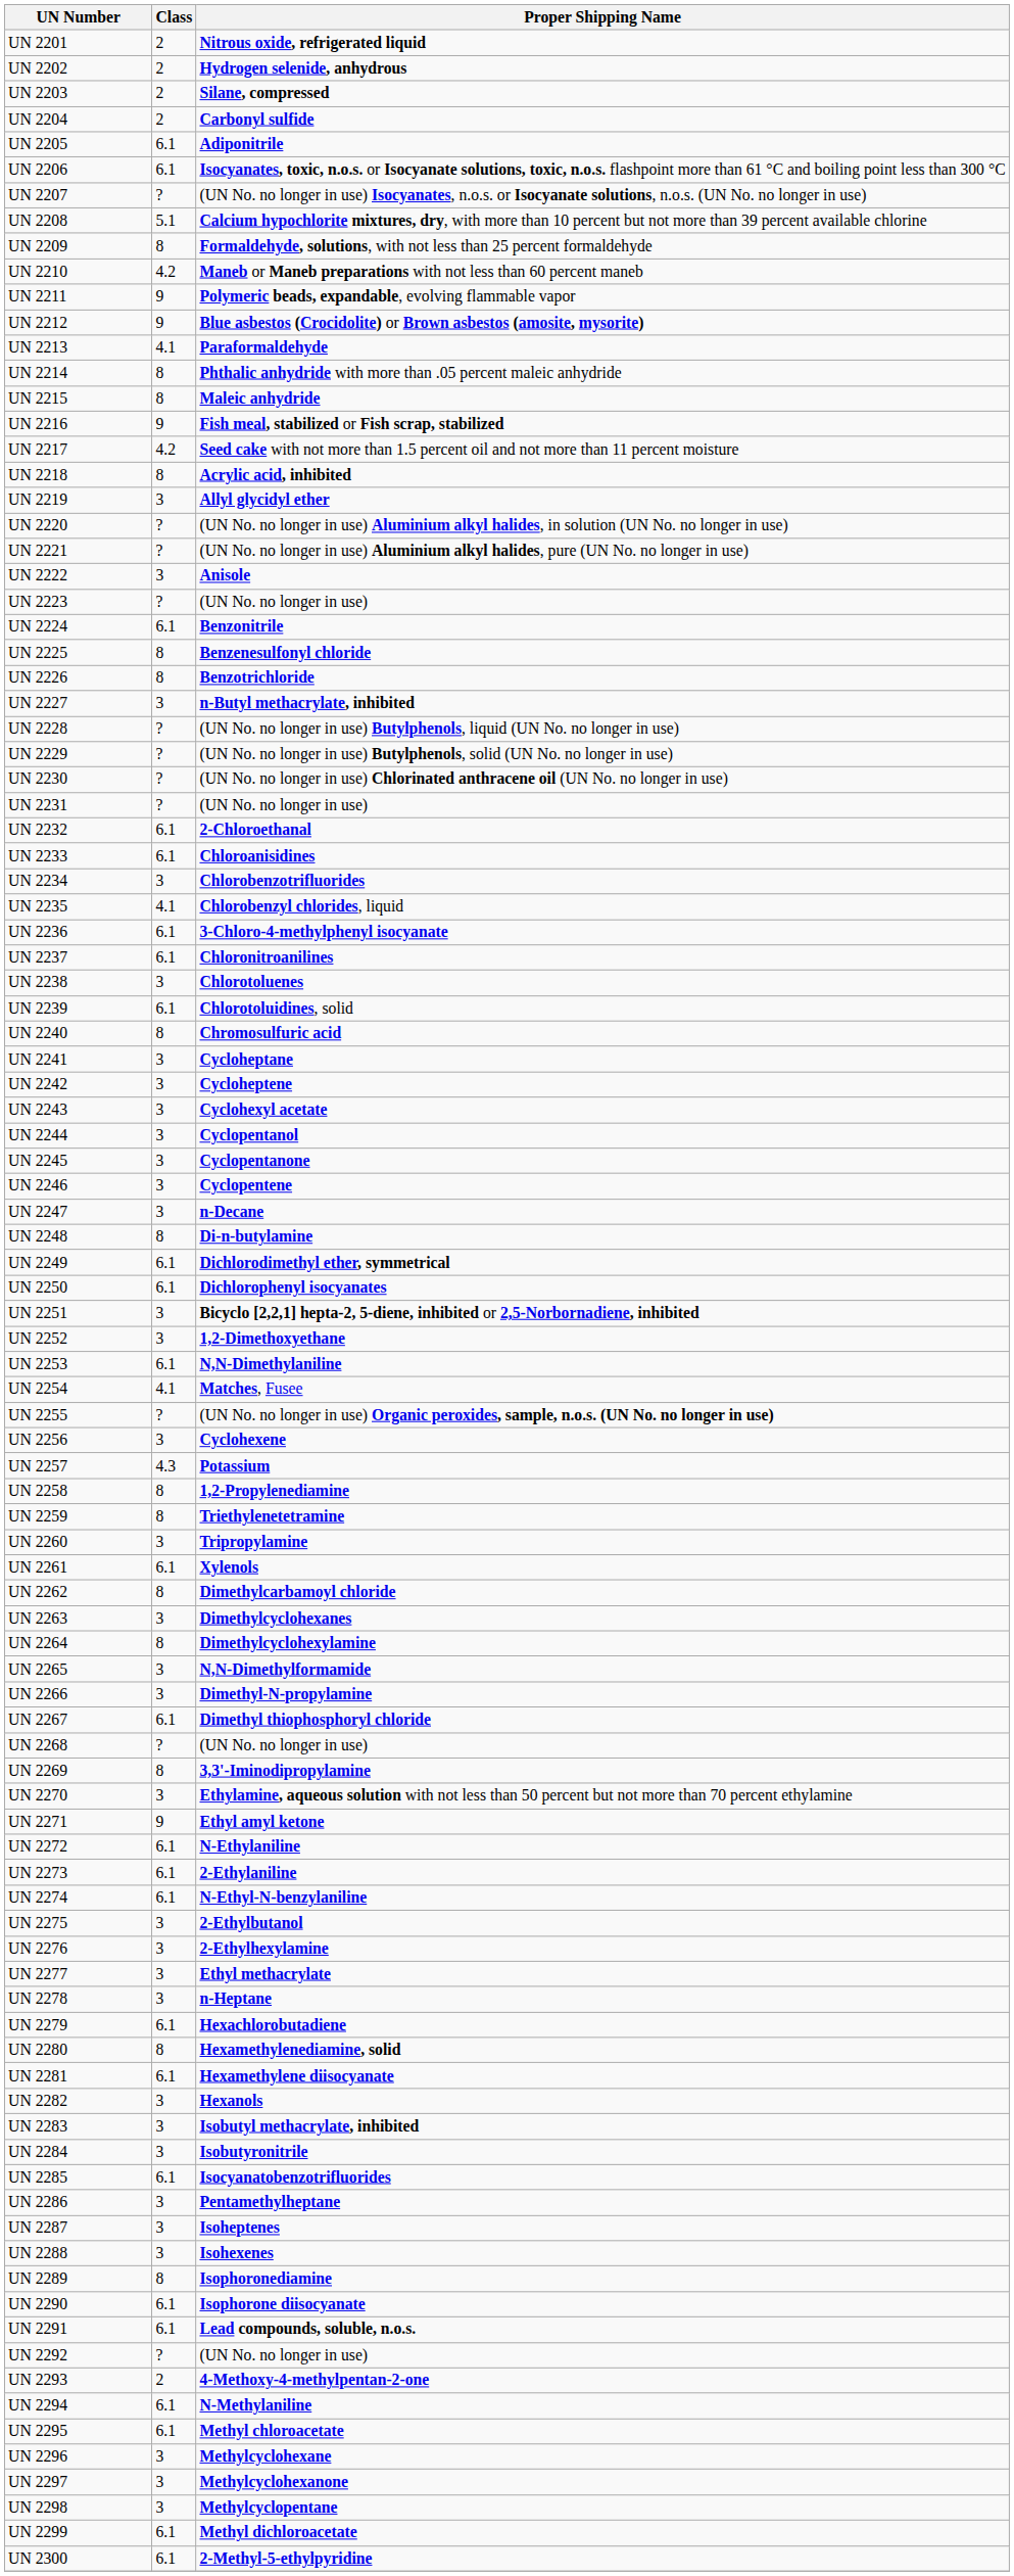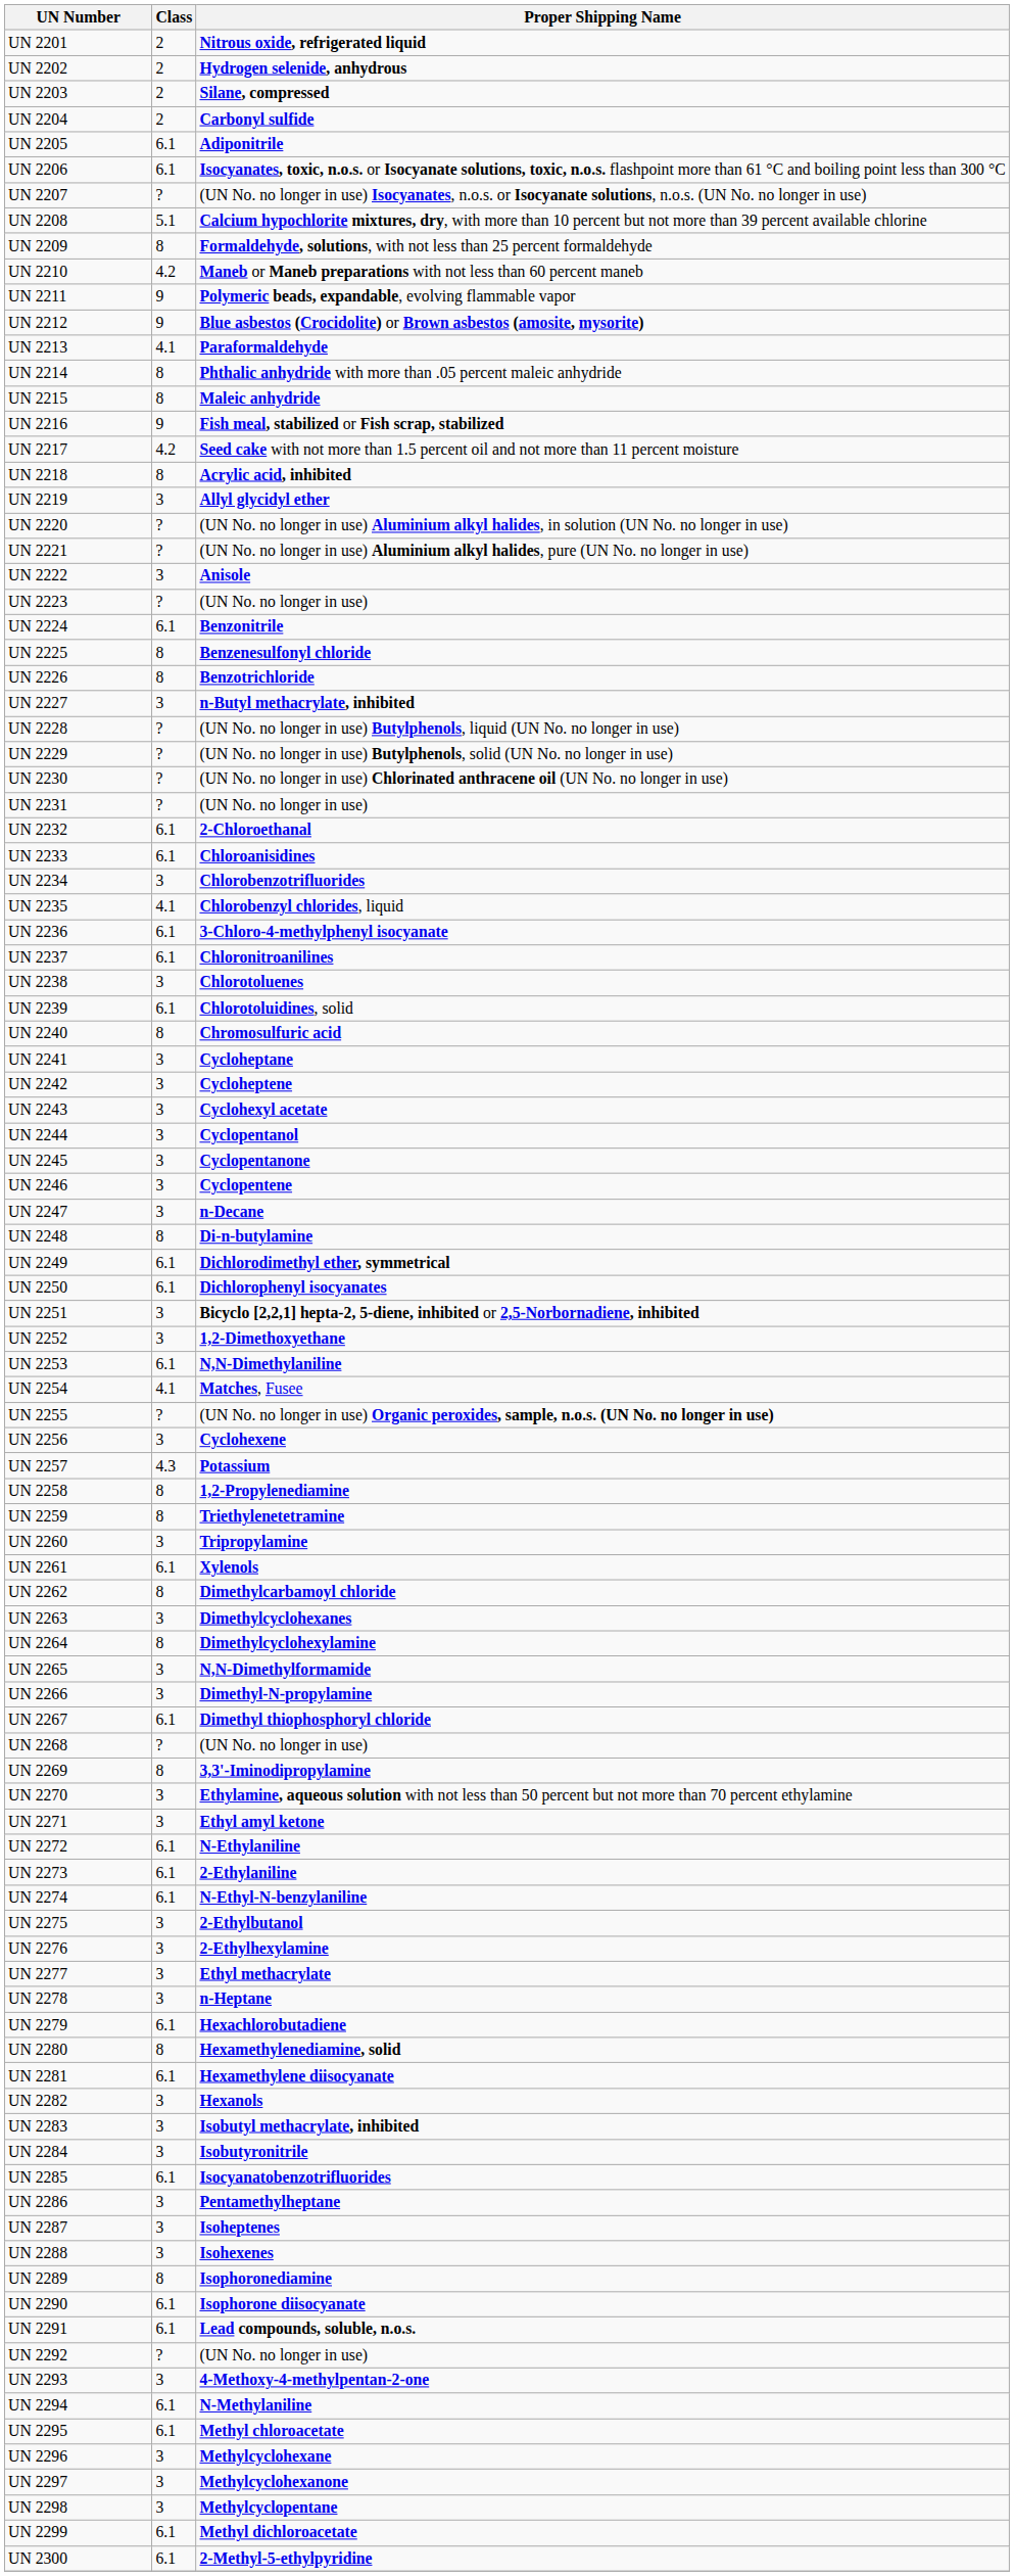 <table class="wikitable">
 <tr>
 <th width="140px">UN Number</th>
 <th>Class</th>
 <th>Proper Shipping Name</th>
 </tr>
 <tr>
 <td>UN 2201</td>
 <td>2</td>
 <td><strong><a href='#'>Nitrous oxide</a>, refrigerated liquid</strong></td>
 </tr>
 <tr>
 <td>UN 2202</td>
 <td>2</td>
 <td><strong><a href='#'>Hydrogen selenide</a>, anhydrous</strong></td>
 </tr>
 <tr>
 <td>UN 2203</td>
 <td>2</td>
 <td><strong><a href='#'>Silane</a>, compressed</strong></td>
 </tr>
 <tr>
 <td>UN 2204</td>
 <td>2</td>
 <td><strong><a href='#'>Carbonyl sulfide</a></strong></td>
 </tr>
 <tr>
 <td>UN 2205</td>
 <td>6.1</td>
 <td><strong><a href='#'>Adiponitrile</a></strong></td>
 </tr>
 <tr>
 <td>UN 2206</td>
 <td>6.1</td>
 <td><strong><a href='#'>Isocyanates</a>, toxic, n.o.s.</strong> or <strong>Isocyanate solutions, toxic, n.o.s.</strong> flashpoint more than 61 °C and boiling point less than 300 °C</td>
 </tr>
 <tr>
 <td>UN 2207</td>
 <td>?</td>
 <td>(UN No. no longer in use) <strong><a href='#'>Isocyanates</a></strong>, n.o.s. or <strong>Isocyanate solutions</strong>, n.o.s. (UN No. no longer in use)</td>
 </tr>
 <tr>
 <td>UN 2208</td>
 <td>5.1</td>
 <td><strong><a href='#'>Calcium hypochlorite</a> mixtures, dry</strong>, with more than 10 percent but not more than 39 percent available chlorine</td>
 </tr>
 <tr>
 <td>UN 2209</td>
 <td>8</td>
 <td><strong><a href='#'>Formaldehyde</a>, solutions</strong>, with not less than 25 percent formaldehyde</td>
 </tr>
 <tr>
 <td>UN 2210</td>
 <td>4.2</td>
 <td><strong><a href='#'>Maneb</a></strong> or <strong>Maneb preparations</strong> with not less than 60 percent maneb</td>
 </tr>
 <tr>
 <td>UN 2211</td>
 <td>9</td>
 <td><strong><a href='#'>Polymeric</a> beads, expandable</strong>, evolving flammable vapor</td>
 </tr>
 <tr>
 <td>UN 2212</td>
 <td>9</td>
 <td><strong><a href='#'>Blue asbestos</a> (<a href='#'>Crocidolite</a>)</strong> or <strong><a href='#'>Brown asbestos</a> (<a href='#'>amosite</a>, <a href='#'>mysorite</a>)</strong></td>
 </tr>
 <tr>
 <td>UN 2213</td>
 <td>4.1</td>
 <td><strong><a href='#'>Paraformaldehyde</a></strong></td>
 </tr>
 <tr>
 <td>UN 2214</td>
 <td>8</td>
 <td><strong><a href='#'>Phthalic anhydride</a></strong> with more than .05 percent maleic anhydride</td>
 </tr>
 <tr>
 <td>UN 2215</td>
 <td>8</td>
 <td><strong><a href='#'>Maleic anhydride</a></strong></td>
 </tr>
 <tr>
 <td>UN 2216</td>
 <td>9</td>
 <td><strong><a href='#'>Fish meal</a>, stabilized</strong> or <strong>Fish scrap, stabilized</strong></td>
 </tr>
 <tr>
 <td>UN 2217</td>
 <td>4.2</td>
 <td><strong><a href='#'>Seed cake</a></strong> with not more than 1.5 percent oil and not more than 11 percent moisture</td>
 </tr>
 <tr>
 <td>UN 2218</td>
 <td>8</td>
 <td><strong><a href='#'>Acrylic acid</a>, inhibited</strong></td>
 </tr>
 <tr>
 <td>UN 2219</td>
 <td>3</td>
 <td><strong><a href='#'>Allyl glycidyl ether</a></strong></td>
 </tr>
 <tr>
 <td>UN 2220</td>
 <td>?</td>
 <td>(UN No. no longer in use) <strong><a href='#'>Aluminium alkyl halides</a></strong>, in solution (UN No. no longer in use)</td>
 </tr>
 <tr>
 <td>UN 2221</td>
 <td>?</td>
 <td>(UN No. no longer in use) <strong>Aluminium alkyl halides</strong>, pure (UN No. no longer in use)</td>
 </tr>
 <tr>
 <td>UN 2222</td>
 <td>3</td>
 <td><strong><a href='#'>Anisole</a></strong></td>
 </tr>
 <tr>
 <td>UN 2223</td>
 <td>?</td>
 <td>(UN No. no longer in use)</td>
 </tr>
 <tr>
 <td>UN 2224</td>
 <td>6.1</td>
 <td><strong><a href='#'>Benzonitrile</a></strong></td>
 </tr>
 <tr>
 <td>UN 2225</td>
 <td>8</td>
 <td><strong><a href='#'>Benzenesulfonyl chloride</a></strong></td>
 </tr>
 <tr>
 <td>UN 2226</td>
 <td>8</td>
 <td><strong><a href='#'>Benzotrichloride</a></strong></td>
 </tr>
 <tr>
 <td>UN 2227</td>
 <td>3</td>
 <td><strong><a href='#'>n-Butyl methacrylate</a>, inhibited</strong></td>
 </tr>
 <tr>
 <td>UN 2228</td>
 <td>?</td>
 <td>(UN No. no longer in use) <strong><a href='#'>Butylphenols</a></strong>, liquid (UN No. no longer in use)</td>
 </tr>
 <tr>
 <td>UN 2229</td>
 <td>?</td>
 <td>(UN No. no longer in use) <strong>Butylphenols</strong>, solid (UN No. no longer in use)</td>
 </tr>
 <tr>
 <td>UN 2230</td>
 <td>?</td>
 <td>(UN No. no longer in use) <strong>Chlorinated anthracene oil</strong> (UN No. no longer in use)</td>
 </tr>
 <tr>
 <td>UN 2231</td>
 <td>?</td>
 <td>(UN No. no longer in use)</td>
 </tr>
 <tr>
 <td>UN 2232</td>
 <td>6.1</td>
 <td><strong><a href='#'>2-Chloroethanal</a></strong></td>
 </tr>
 <tr>
 <td>UN 2233</td>
 <td>6.1</td>
 <td><strong><a href='#'>Chloroanisidines</a></strong></td>
 </tr>
 <tr>
 <td>UN 2234</td>
 <td>3</td>
 <td><strong><a href='#'>Chlorobenzotrifluorides</a></strong></td>
 </tr>
 <tr>
 <td>UN 2235</td>
 <td>4.1</td>
 <td><strong><a href='#'>Chlorobenzyl chlorides</a></strong>, liquid</td>
 </tr>
 <tr>
 <td>UN 2236</td>
 <td>6.1</td>
 <td><strong><a href='#'>3-Chloro-4-methylphenyl isocyanate</a></strong></td>
 </tr>
 <tr>
 <td>UN 2237</td>
 <td>6.1</td>
 <td><strong><a href='#'>Chloronitroanilines</a></strong></td>
 </tr>
 <tr>
 <td>UN 2238</td>
 <td>3</td>
 <td><strong><a href='#'>Chlorotoluenes</a></strong></td>
 </tr>
 <tr>
 <td>UN 2239</td>
 <td>6.1</td>
 <td><strong><a href='#'>Chlorotoluidines</a></strong>, solid</td>
 </tr>
 <tr>
 <td>UN 2240</td>
 <td>8</td>
 <td><strong><a href='#'>Chromosulfuric acid</a></strong></td>
 </tr>
 <tr>
 <td>UN 2241</td>
 <td>3</td>
 <td><strong><a href='#'>Cycloheptane</a></strong></td>
 </tr>
 <tr>
 <td>UN 2242</td>
 <td>3</td>
 <td><strong><a href='#'>Cycloheptene</a></strong></td>
 </tr>
 <tr>
 <td>UN 2243</td>
 <td>3</td>
 <td><strong><a href='#'>Cyclohexyl acetate</a></strong></td>
 </tr>
 <tr>
 <td>UN 2244</td>
 <td>3</td>
 <td><strong><a href='#'>Cyclopentanol</a></strong></td>
 </tr>
 <tr>
 <td>UN 2245</td>
 <td>3</td>
 <td><strong><a href='#'>Cyclopentanone</a></strong></td>
 </tr>
 <tr>
 <td>UN 2246</td>
 <td>3</td>
 <td><strong><a href='#'>Cyclopentene</a></strong></td>
 </tr>
 <tr>
 <td>UN 2247</td>
 <td>3</td>
 <td><strong><a href='#'>n-Decane</a></strong></td>
 </tr>
 <tr>
 <td>UN 2248</td>
 <td>8</td>
 <td><strong><a href='#'>Di-n-butylamine</a></strong></td>
 </tr>
 <tr>
 <td>UN 2249</td>
 <td>6.1</td>
 <td><strong><a href='#'>Dichlorodimethyl ether</a>, symmetrical</strong></td>
 </tr>
 <tr>
 <td>UN 2250</td>
 <td>6.1</td>
 <td><strong><a href='#'>Dichlorophenyl isocyanates</a></strong></td>
 </tr>
 <tr>
 <td>UN 2251</td>
 <td>3</td>
 <td><strong>Bicyclo [2,2,1] hepta-2, 5-diene, inhibited</strong> or <strong><a href='#'>2,5-Norbornadiene</a>, inhibited</strong></td>
 </tr>
 <tr>
 <td>UN 2252</td>
 <td>3</td>
 <td><strong><a href='#'>1,2-Dimethoxyethane</a></strong></td>
 </tr>
 <tr>
 <td>UN 2253</td>
 <td>6.1</td>
 <td><strong><a href='#'>N,N-Dimethylaniline</a></strong></td>
 </tr>
 <tr>
 <td>UN 2254</td>
 <td>4.1</td>
 <td><strong><a href='#'>Matches</a></strong>, <a href='#'>Fusee</a></td>
 </tr>
 <tr>
 <td>UN 2255</td>
 <td>?</td>
 <td>(UN No. no longer in use) <strong><a href='#'>Organic peroxides</a>, sample, n.o.s. (UN No. no longer in use)</strong></td>
 </tr>
 <tr>
 <td>UN 2256</td>
 <td>3</td>
 <td><strong><a href='#'>Cyclohexene</a></strong></td>
 </tr>
 <tr>
 <td>UN 2257</td>
 <td>4.3</td>
 <td><strong><a href='#'>Potassium</a></strong></td>
 </tr>
 <tr>
 <td>UN 2258</td>
 <td>8</td>
 <td><strong><a href='#'>1,2-Propylenediamine</a></strong></td>
 </tr>
 <tr>
 <td>UN 2259</td>
 <td>8</td>
 <td><strong><a href='#'>Triethylenetetramine</a></strong></td>
 </tr>
 <tr>
 <td>UN 2260</td>
 <td>3</td>
 <td><strong><a href='#'>Tripropylamine</a></strong></td>
 </tr>
 <tr>
 <td>UN 2261</td>
 <td>6.1</td>
 <td><strong><a href='#'>Xylenols</a></strong></td>
 </tr>
 <tr>
 <td>UN 2262</td>
 <td>8</td>
 <td><strong><a href='#'>Dimethylcarbamoyl chloride</a></strong></td>
 </tr>
 <tr>
 <td>UN 2263</td>
 <td>3</td>
 <td><strong><a href='#'>Dimethylcyclohexanes</a></strong></td>
 </tr>
 <tr>
 <td>UN 2264</td>
 <td>8</td>
 <td><strong><a href='#'>Dimethylcyclohexylamine</a></strong></td>
 </tr>
 <tr>
 <td>UN 2265</td>
 <td>3</td>
 <td><strong><a href='#'>N,N-Dimethylformamide</a></strong></td>
 </tr>
 <tr>
 <td>UN 2266</td>
 <td>3</td>
 <td><strong><a href='#'>Dimethyl-N-propylamine</a></strong></td>
 </tr>
 <tr>
 <td>UN 2267</td>
 <td>6.1</td>
 <td><strong><a href='#'>Dimethyl thiophosphoryl chloride</a></strong></td>
 </tr>
 <tr>
 <td>UN 2268</td>
 <td>?</td>
 <td>(UN No. no longer in use)</td>
 </tr>
 <tr>
 <td>UN 2269</td>
 <td>8</td>
 <td><strong><a href='#'>3,3'-Iminodipropylamine</a></strong></td>
 </tr>
 <tr>
 <td>UN 2270</td>
 <td>3</td>
 <td><strong><a href='#'>Ethylamine</a>, aqueous solution</strong> with not less than 50 percent but not more than 70 percent ethylamine</td>
 </tr>
 <tr>
 <td>UN 2271</td>
-<td>9</td>
+<td>3</td>
 <td><strong><a href='#'>Ethyl amyl ketone</a></strong></td>
 </tr>
 <tr>
 <td>UN 2272</td>
 <td>6.1</td>
 <td><strong><a href='#'>N-Ethylaniline</a></strong></td>
 </tr>
 <tr>
 <td>UN 2273</td>
 <td>6.1</td>
 <td><strong><a href='#'>2-Ethylaniline</a></strong></td>
 </tr>
 <tr>
 <td>UN 2274</td>
 <td>6.1</td>
 <td><strong><a href='#'>N-Ethyl-N-benzylaniline</a></strong></td>
 </tr>
 <tr>
 <td>UN 2275</td>
 <td>3</td>
 <td><strong><a href='#'>2-Ethylbutanol</a></strong></td>
 </tr>
 <tr>
 <td>UN 2276</td>
 <td>3</td>
 <td><strong><a href='#'>2-Ethylhexylamine</a></strong></td>
 </tr>
 <tr>
 <td>UN 2277</td>
 <td>3</td>
 <td><strong><a href='#'>Ethyl methacrylate</a></strong></td>
 </tr>
 <tr>
 <td>UN 2278</td>
 <td>3</td>
 <td><strong><a href='#'>n-Heptane</a></strong></td>
 </tr>
 <tr>
 <td>UN 2279</td>
 <td>6.1</td>
 <td><strong><a href='#'>Hexachlorobutadiene</a></strong></td>
 </tr>
 <tr>
 <td>UN 2280</td>
 <td>8</td>
 <td><strong><a href='#'>Hexamethylenediamine</a>, solid</strong></td>
 </tr>
 <tr>
 <td>UN 2281</td>
 <td>6.1</td>
 <td><strong><a href='#'>Hexamethylene diisocyanate</a></strong></td>
 </tr>
 <tr>
 <td>UN 2282</td>
 <td>3</td>
 <td><strong><a href='#'>Hexanols</a></strong></td>
 </tr>
 <tr>
 <td>UN 2283</td>
 <td>3</td>
 <td><strong><a href='#'>Isobutyl methacrylate</a>, inhibited</strong></td>
 </tr>
 <tr>
 <td>UN 2284</td>
 <td>3</td>
 <td><strong><a href='#'>Isobutyronitrile</a></strong></td>
 </tr>
 <tr>
 <td>UN 2285</td>
 <td>6.1</td>
 <td><strong><a href='#'>Isocyanatobenzotrifluorides</a></strong></td>
 </tr>
 <tr>
 <td>UN 2286</td>
 <td>3</td>
 <td><strong><a href='#'>Pentamethylheptane</a></strong></td>
 </tr>
 <tr>
 <td>UN 2287</td>
 <td>3</td>
 <td><strong><a href='#'>Isoheptenes</a></strong></td>
 </tr>
 <tr>
 <td>UN 2288</td>
 <td>3</td>
 <td><strong><a href='#'>Isohexenes</a></strong></td>
 </tr>
 <tr>
 <td>UN 2289</td>
 <td>8</td>
 <td><strong><a href='#'>Isophoronediamine</a></strong></td>
 </tr>
 <tr>
 <td>UN 2290</td>
 <td>6.1</td>
 <td><strong><a href='#'>Isophorone diisocyanate</a></strong></td>
 </tr>
 <tr>
 <td>UN 2291</td>
 <td>6.1</td>
 <td><strong><a href='#'>Lead</a> compounds, soluble, n.o.s.</strong></td>
 </tr>
 <tr>
 <td>UN 2292</td>
 <td>?</td>
 <td>(UN No. no longer in use)</td>
 </tr>
 <tr>
 <td>UN 2293</td>
-<td>2</td>
+<td>3</td>
 <td><strong><a href='#'>4-Methoxy-4-methylpentan-2-one</a></strong></td>
 </tr>
 <tr>
 <td>UN 2294</td>
 <td>6.1</td>
 <td><strong><a href='#'>N-Methylaniline</a></strong></td>
 </tr>
 <tr>
 <td>UN 2295</td>
 <td>6.1</td>
 <td><strong><a href='#'>Methyl chloroacetate</a></strong></td>
 </tr>
 <tr>
 <td>UN 2296</td>
 <td>3</td>
 <td><strong><a href='#'>Methylcyclohexane</a></strong></td>
 </tr>
 <tr>
 <td>UN 2297</td>
 <td>3</td>
 <td><strong><a href='#'>Methylcyclohexanone</a></strong></td>
 </tr>
 <tr>
 <td>UN 2298</td>
 <td>3</td>
 <td><strong><a href='#'>Methylcyclopentane</a></strong></td>
 </tr>
 <tr>
 <td>UN 2299</td>
 <td>6.1</td>
 <td><strong><a href='#'>Methyl dichloroacetate</a></strong></td>
 </tr>
 <tr>
 <td>UN 2300</td>
 <td>6.1</td>
 <td><strong><a href='#'>2-Methyl-5-ethylpyridine</a></strong></td>
 </tr>
 <tr>
 </tr>
 </table>
